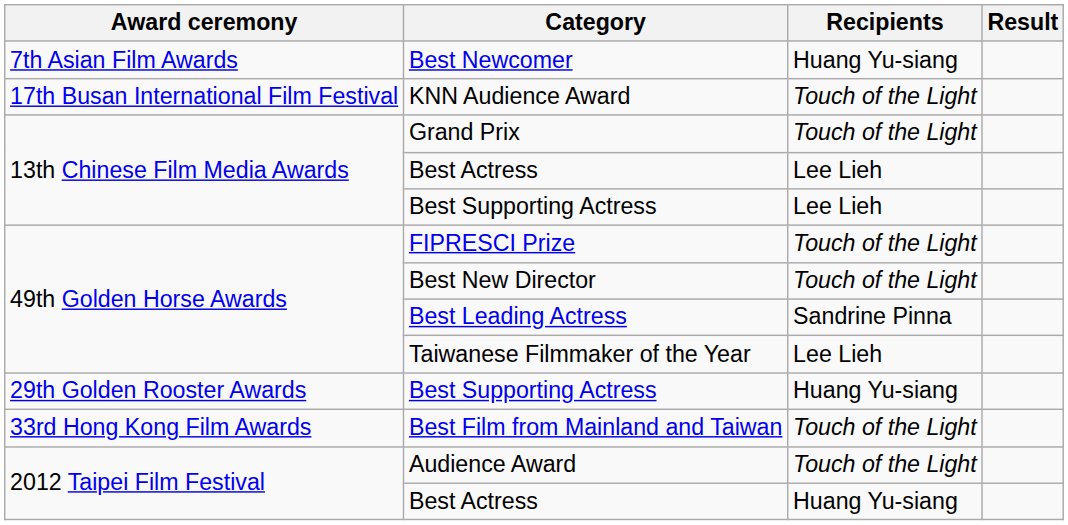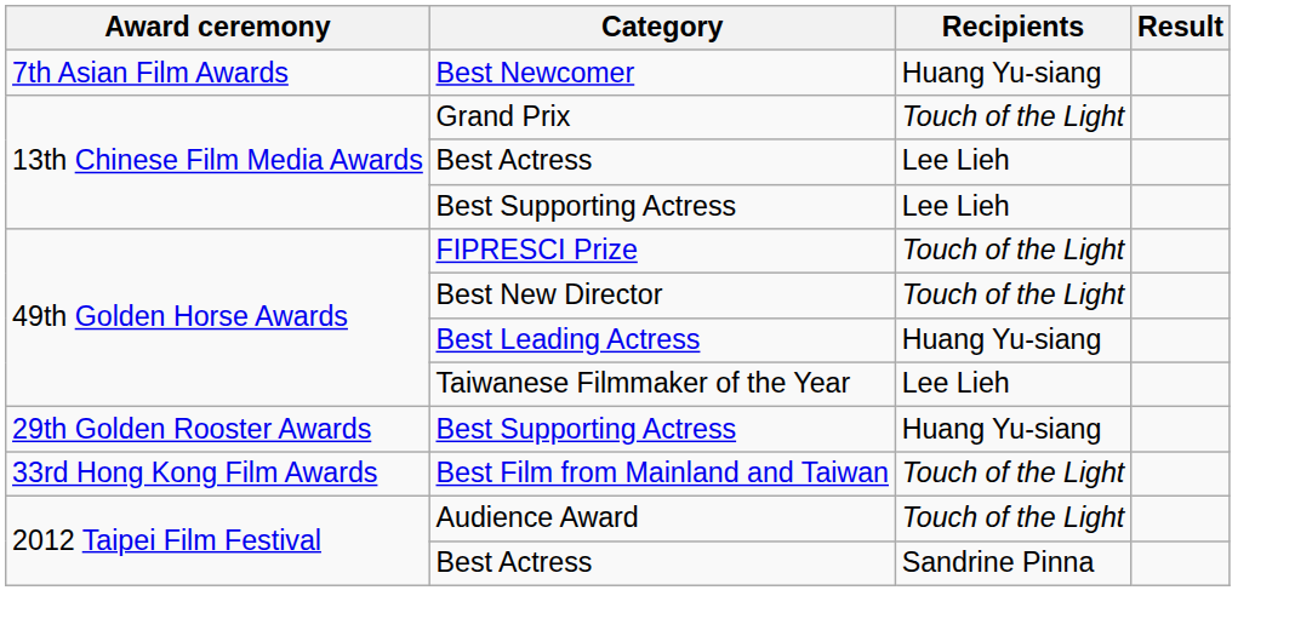 <table class="wikitable sortable">
 <tr>
 <th>Award ceremony</th>
 <th>Category</th>
 <th>Recipients</th>
 <th>Result</th>
 </tr>
 <tr>
 <td><a href='#'>7th Asian Film Awards</a></td>
 <td><a href='#'>Best Newcomer</a></td>
 <td>Huang Yu-siang</td>
-<td></td>
-</tr>
-<tr>
-<td><a href='#'>17th Busan International Film Festival</a></td>
-<td>KNN Audience Award</td>
-<td><em>Touch of the Light</em></td>
 <td></td>
 </tr>
 <tr>
 <td rowspan=3>13th <a href='#'>Chinese Film Media Awards</a></td>
 <td>Grand Prix</td>
 <td><em>Touch of the Light</em></td>
 <td></td>
 </tr>
 <tr>
 <td>Best Actress</td>
 <td>Lee Lieh</td>
 <td></td>
 </tr>
 <tr>
 <td>Best Supporting Actress</td>
 <td>Lee Lieh</td>
 <td></td>
 </tr>
 <tr>
 <td rowspan=4>49th <a href='#'>Golden Horse Awards</a></td>
 <td><a href='#'>FIPRESCI Prize</a></td>
 <td><em>Touch of the Light</em></td>
 <td></td>
 </tr>
 <tr>
 <td>Best New Director</td>
 <td><em>Touch of the Light</em></td>
 <td></td>
 </tr>
 <tr>
 <td><a href='#'>Best Leading Actress</a></td>
-<td>Sandrine Pinna</td>
+<td>Huang Yu-siang</td>
 <td></td>
 </tr>
 <tr>
 <td>Taiwanese Filmmaker of the Year</td>
 <td>Lee Lieh</td>
 <td></td>
 </tr>
 <tr>
 <td><a href='#'>29th Golden Rooster Awards</a></td>
 <td><a href='#'>Best Supporting Actress</a></td>
 <td>Huang Yu-siang</td>
 <td></td>
 </tr>
 <tr>
 <td><a href='#'>33rd Hong Kong Film Awards</a></td>
 <td><a href='#'>Best Film from Mainland and Taiwan</a></td>
 <td><em>Touch of the Light</em></td>
 <td></td>
 </tr>
 <tr>
 <td rowspan=2>2012 <a href='#'>Taipei Film Festival</a></td>
 <td>Audience Award</td>
 <td><em>Touch of the Light</em></td>
 <td></td>
 </tr>
 <tr>
 <td>Best Actress</td>
-<td>Huang Yu-siang</td>
+<td>Sandrine Pinna</td>
 <td></td>
 </tr>
 </table>
